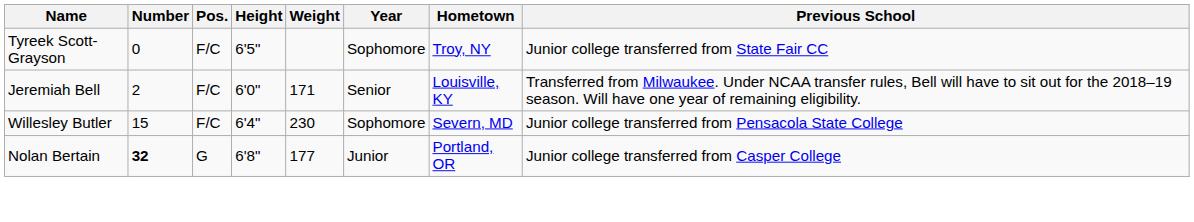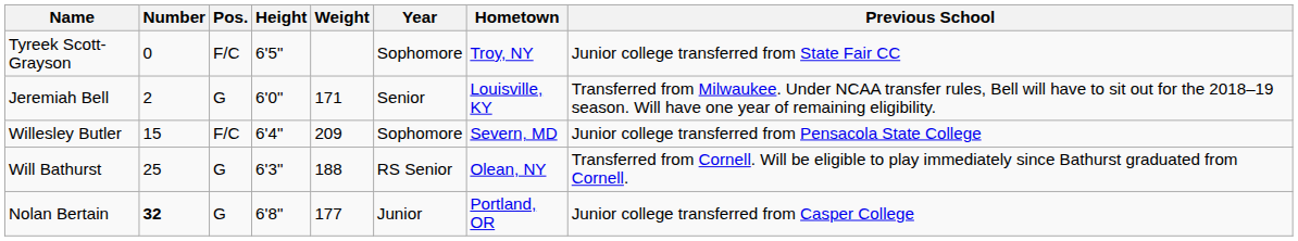 <table class="wikitable sortable" border="1">
 <tr>
 <th>Name</th>
 <th>Number</th>
 <th>Pos.</th>
 <th>Height</th>
 <th>Weight</th>
 <th>Year</th>
 <th>Hometown</th>
 <th class="unsortable">Previous School</th>
 </tr>
 <tr>
 <td>Tyreek Scott-Grayson</td>
 <td>0</td>
 <td>F/C</td>
 <td>6'5"</td>
 <td></td>
 <td>Sophomore</td>
 <td><a href='#'>Troy, NY</a></td>
 <td>Junior college transferred from <a href='#'>State Fair CC</a></td>
 </tr>
 <tr>
 <td>Jeremiah Bell</td>
 <td>2</td>
-<td>F/C</td>
+<td>G</td>
 <td>6'0"</td>
 <td>171</td>
 <td>Senior</td>
 <td><a href='#'>Louisville, KY</a></td>
 <td>Transferred from <a href='#'>Milwaukee</a>. Under NCAA transfer rules, Bell will have to sit out for the 2018–19 season. Will have one year of remaining eligibility.</td>
 </tr>
 <tr>
 <td>Willesley Butler</td>
 <td>15</td>
 <td>F/C</td>
 <td>6'4"</td>
-<td>230</td>
+<td>209</td>
 <td>Sophomore</td>
 <td><a href='#'>Severn, MD</a></td>
 <td>Junior college transferred from <a href='#'>Pensacola State College</a></td>
+</tr>
+<tr>
+<td>Will Bathurst</td>
+<td>25</td>
+<td>G</td>
+<td>6'3"</td>
+<td>188</td>
+<td>RS Senior</td>
+<td><a href='#'>Olean, NY</a></td>
+<td>Transferred from <a href='#'>Cornell</a>. Will be eligible to play immediately since Bathurst graduated from <a href='#'>Cornell</a>.</td>
 </tr>
 <tr>
 <td>Nolan Bertain</td>
 <td><strong>32</strong></td>
 <td>G</td>
 <td>6'8"</td>
 <td>177</td>
 <td>Junior</td>
 <td><a href='#'>Portland, OR</a></td>
 <td>Junior college transferred from <a href='#'>Casper College</a></td>
 </tr>
 </table>
